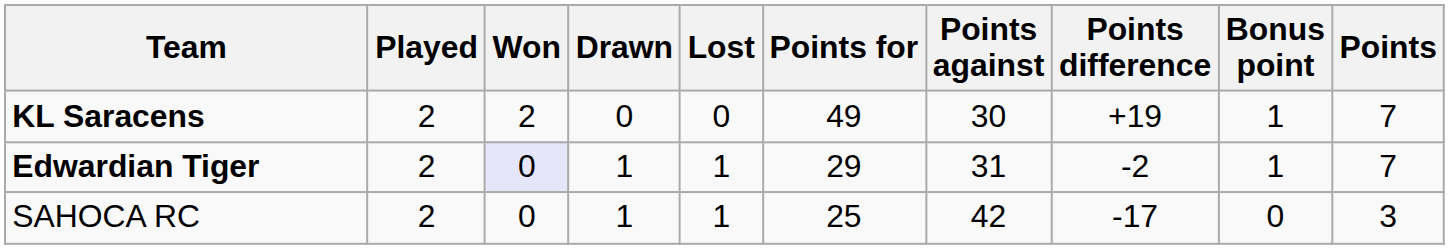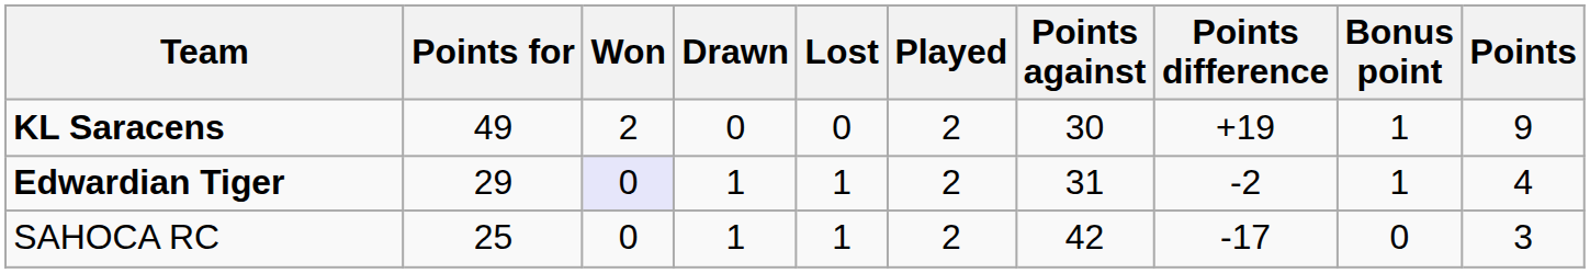 <table class="wikitable" style="text-align:center">
 <tr>
 <th width=175>Team</th>
-<th>Played</th>
+<th>Points for</th>
 <th>Won</th>
 <th>Drawn</th>
 <th>Lost</th>
-<th>Points for</th>
+<th>Played</th>
 <th>Points<br>against</th>
 <th>Points<br>difference</th>
 <th>Bonus<br>point</th>
 <th>Points</th>
 </tr>
 <tr>
 <td align="left"><strong>KL Saracens</strong></td>
-<td>2</td>
+<td>49</td>
 <td>2</td>
 <td>0</td>
 <td>0</td>
-<td>49</td>
+<td>2</td>
 <td>30</td>
 <td>+19</td>
 <td>1</td>
-<td>7</td>
+<td>9</td>
 </tr>
 <tr>
 <td align="left"><strong>Edwardian Tiger</strong></td>
-<td>2</td>
+<td>29</td>
 <td style="background: lavender;">0</td>
 <td>1</td>
 <td>1</td>
-<td>29</td>
+<td>2</td>
 <td>31</td>
 <td>-2</td>
 <td>1</td>
-<td>7</td>
+<td>4</td>
 </tr>
 <tr>
 <td align="left">SAHOCA RC</td>
-<td>2</td>
+<td>25</td>
 <td>0</td>
 <td>1</td>
 <td>1</td>
-<td>25</td>
+<td>2</td>
 <td>42</td>
 <td>-17</td>
 <td>0</td>
 <td>3</td>
 </tr>
 </table>
